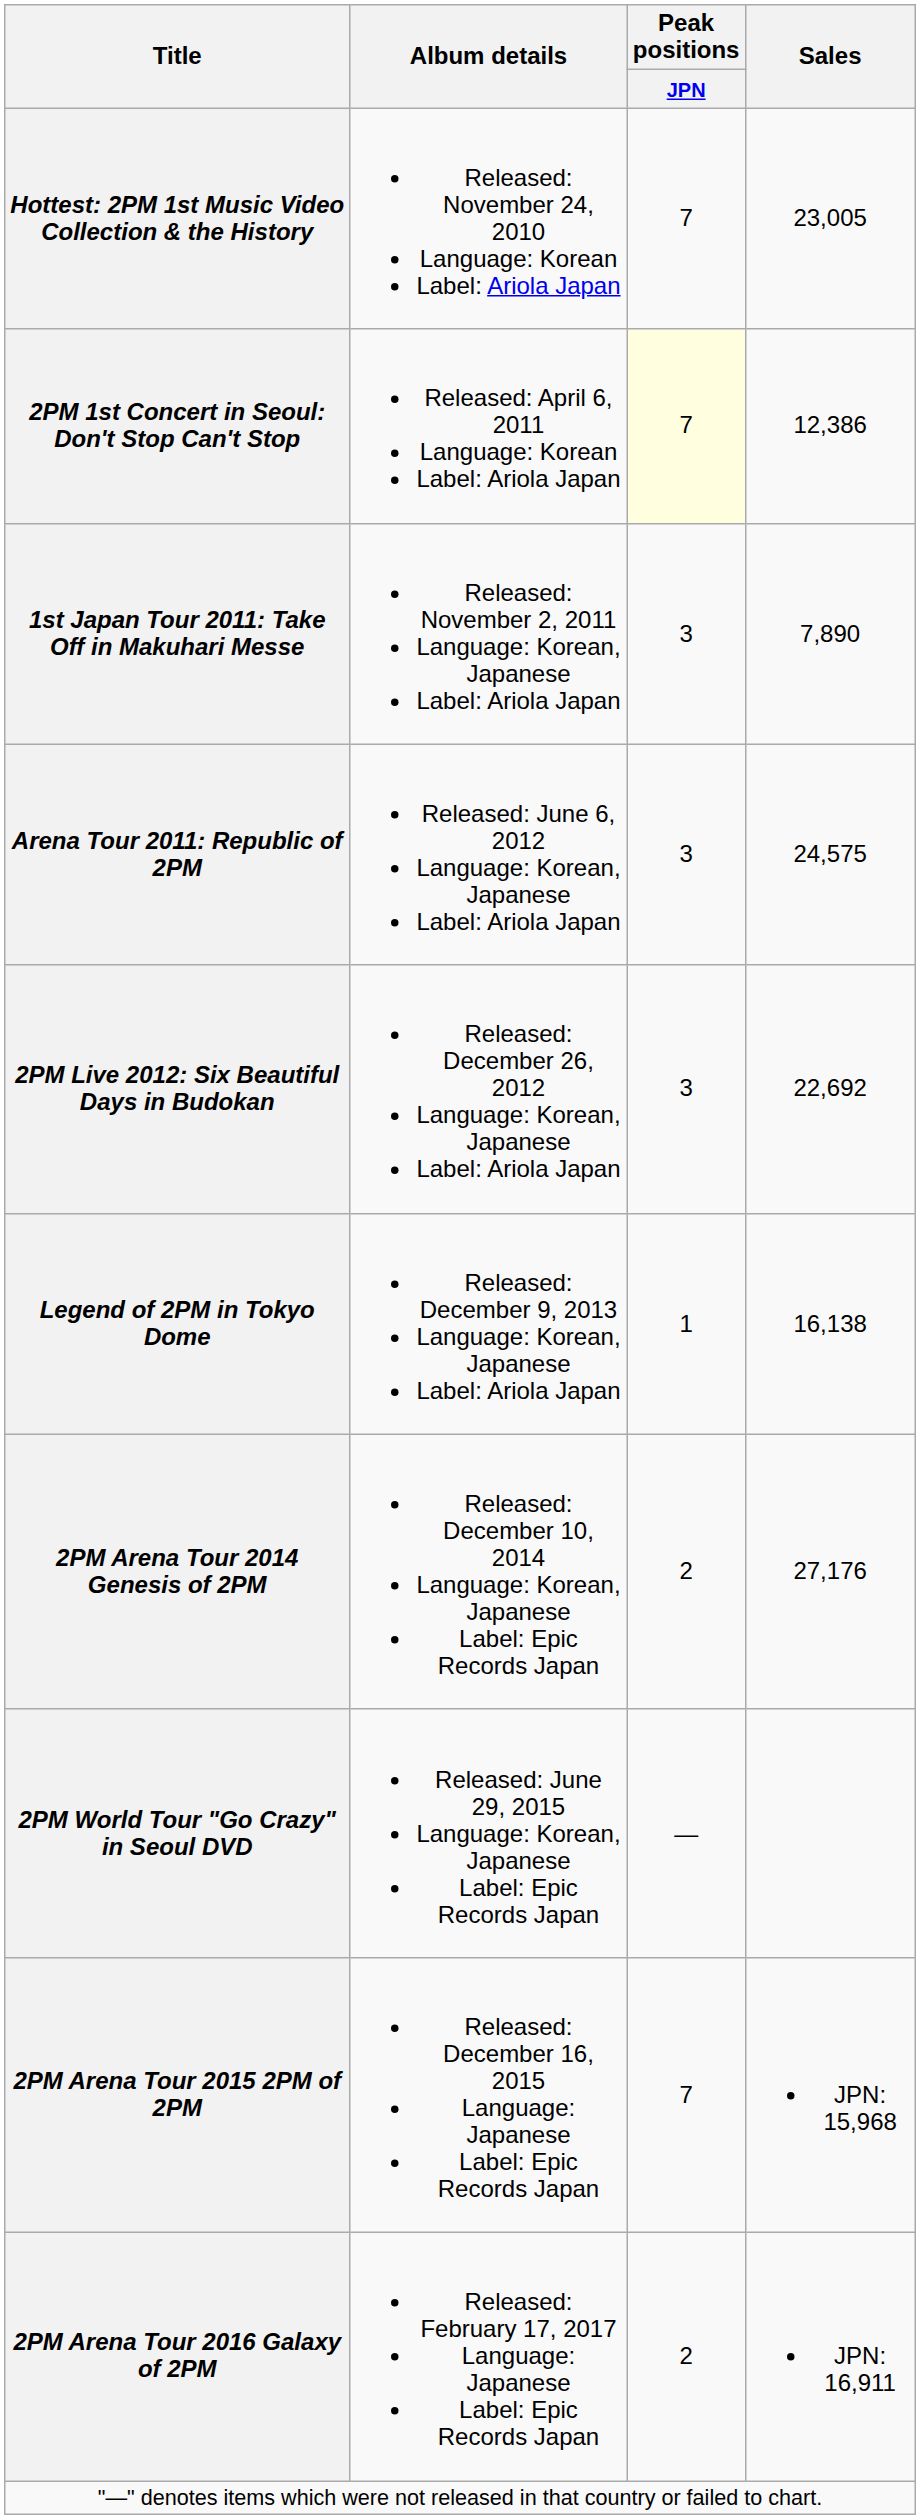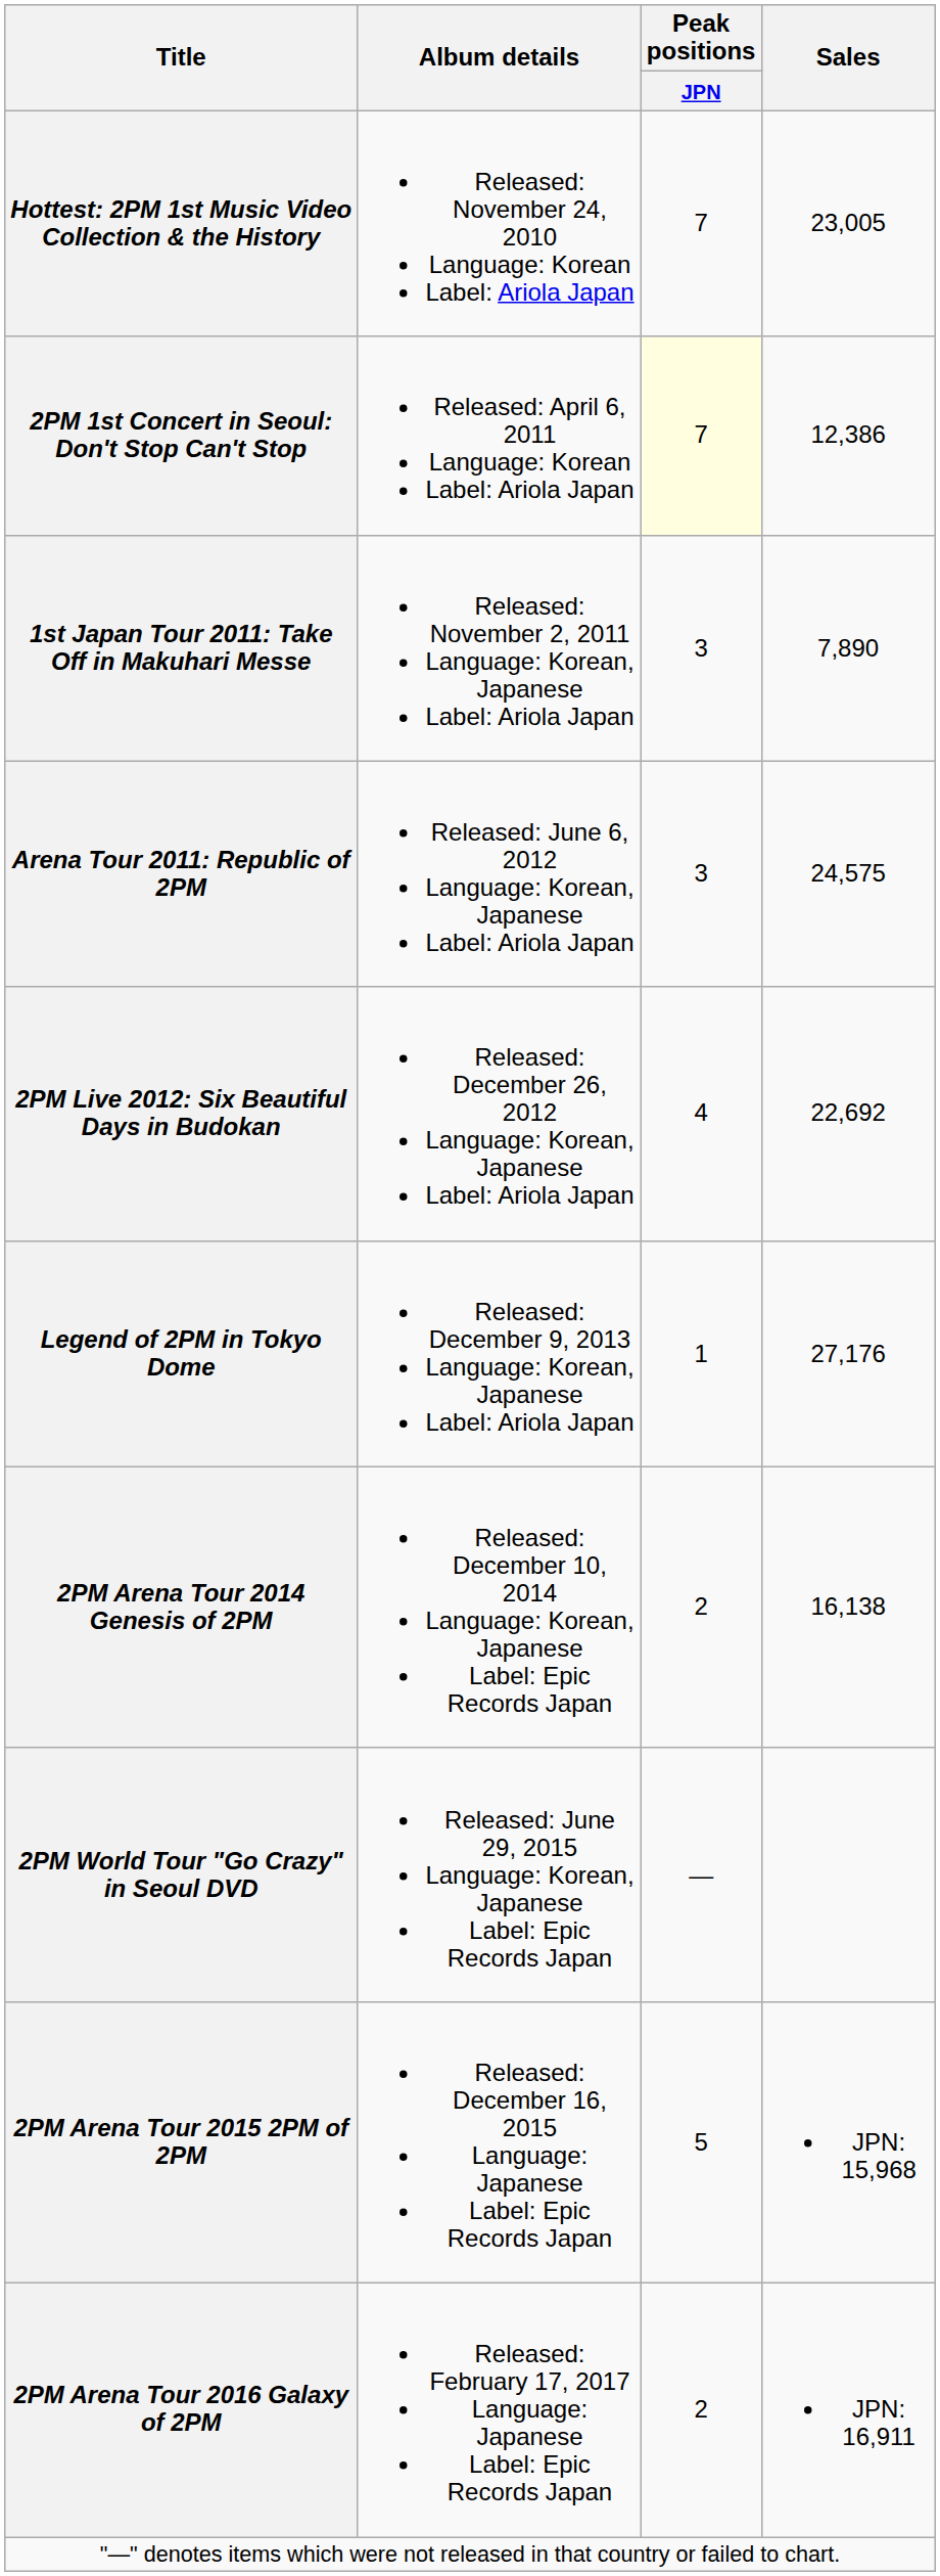 <table class="wikitable plainrowheaders" style="text-align:center">
 <tr>
 <th rowspan="2">Title</th>
 <th rowspan="2">Album details</th>
 <th width="30">Peak positions</th>
 <th rowspan="2">Sales</th>
 </tr>
 <tr>
 <th><small><a href='#'>JPN</a></small><br></th>
 </tr>
 <tr>
 <th scope="row"><em>Hottest: 2PM 1st Music Video Collection & the History</em></th>
 <td><br><ul><li>Released: November 24, 2010</li><li>Language: Korean</li><li>Label: <a href='#'>Ariola Japan</a></li></ul></td>
 <td>7</td>
 <td>23,005</td>
 </tr>
 <tr>
 <th scope="row"><em>2PM 1st Concert in Seoul: Don't Stop Can't Stop</em></th>
 <td><br><ul><li>Released: April 6, 2011</li><li>Language: Korean</li><li>Label: Ariola Japan</li></ul></td>
 <td style="background: lightyellow;">7</td>
 <td>12,386</td>
 </tr>
 <tr>
 <th scope="row"><em>1st Japan Tour 2011: Take Off in Makuhari Messe</em></th>
 <td><br><ul><li>Released: November 2, 2011</li><li>Language: Korean, Japanese</li><li>Label: Ariola Japan</li></ul></td>
 <td>3</td>
 <td>7,890</td>
 </tr>
 <tr>
 <th scope="row"><em>Arena Tour 2011: Republic of 2PM</em></th>
 <td><br><ul><li>Released: June 6, 2012</li><li>Language: Korean, Japanese</li><li>Label: Ariola Japan</li></ul></td>
 <td>3</td>
 <td>24,575</td>
 </tr>
 <tr>
 <th scope="row"><em>2PM Live 2012: Six Beautiful Days in Budokan</em></th>
 <td><br><ul><li>Released: December 26, 2012</li><li>Language: Korean, Japanese</li><li>Label: Ariola Japan</li></ul></td>
-<td>3</td>
+<td>4</td>
 <td>22,692</td>
 </tr>
 <tr>
 <th scope="row"><em>Legend of 2PM in Tokyo Dome</em></th>
 <td><br><ul><li>Released: December 9, 2013</li><li>Language: Korean, Japanese</li><li>Label: Ariola Japan</li></ul></td>
 <td>1</td>
-<td>16,138</td>
+<td>27,176</td>
 </tr>
 <tr>
 <th scope="row"><em>2PM Arena Tour 2014 Genesis of 2PM</em></th>
 <td><br><ul><li>Released: December 10, 2014</li><li>Language: Korean, Japanese</li><li>Label: Epic Records Japan</li></ul></td>
 <td>2</td>
-<td>27,176</td>
+<td>16,138</td>
 </tr>
 <tr>
 <th scope="row"><em>2PM World Tour "Go Crazy" in Seoul DVD</em></th>
 <td><br><ul><li>Released: June 29, 2015</li><li>Language: Korean, Japanese</li><li>Label: Epic Records Japan</li></ul></td>
 <td>—</td>
 <td></td>
 </tr>
 <tr>
 <th scope="row"><em>2PM Arena Tour 2015 2PM of 2PM</em></th>
 <td><br><ul><li>Released: December 16, 2015</li><li>Language: Japanese</li><li>Label: Epic Records Japan</li></ul></td>
-<td>7</td>
+<td>5</td>
 <td><br><ul><li>JPN: 15,968</li></ul></td>
 </tr>
 <tr>
 <th scope="row"><em>2PM Arena Tour 2016 Galaxy of 2PM</em></th>
 <td><br><ul><li>Released: February 17, 2017</li><li>Language: Japanese</li><li>Label: Epic Records Japan</li></ul></td>
 <td>2</td>
 <td><br><ul><li>JPN: 16,911</li></ul></td>
 </tr>
 <tr>
 <td colspan="4" style="font-size:90%">"—" denotes items which were not released in that country or failed to chart.</td>
 </tr>
 </table>
